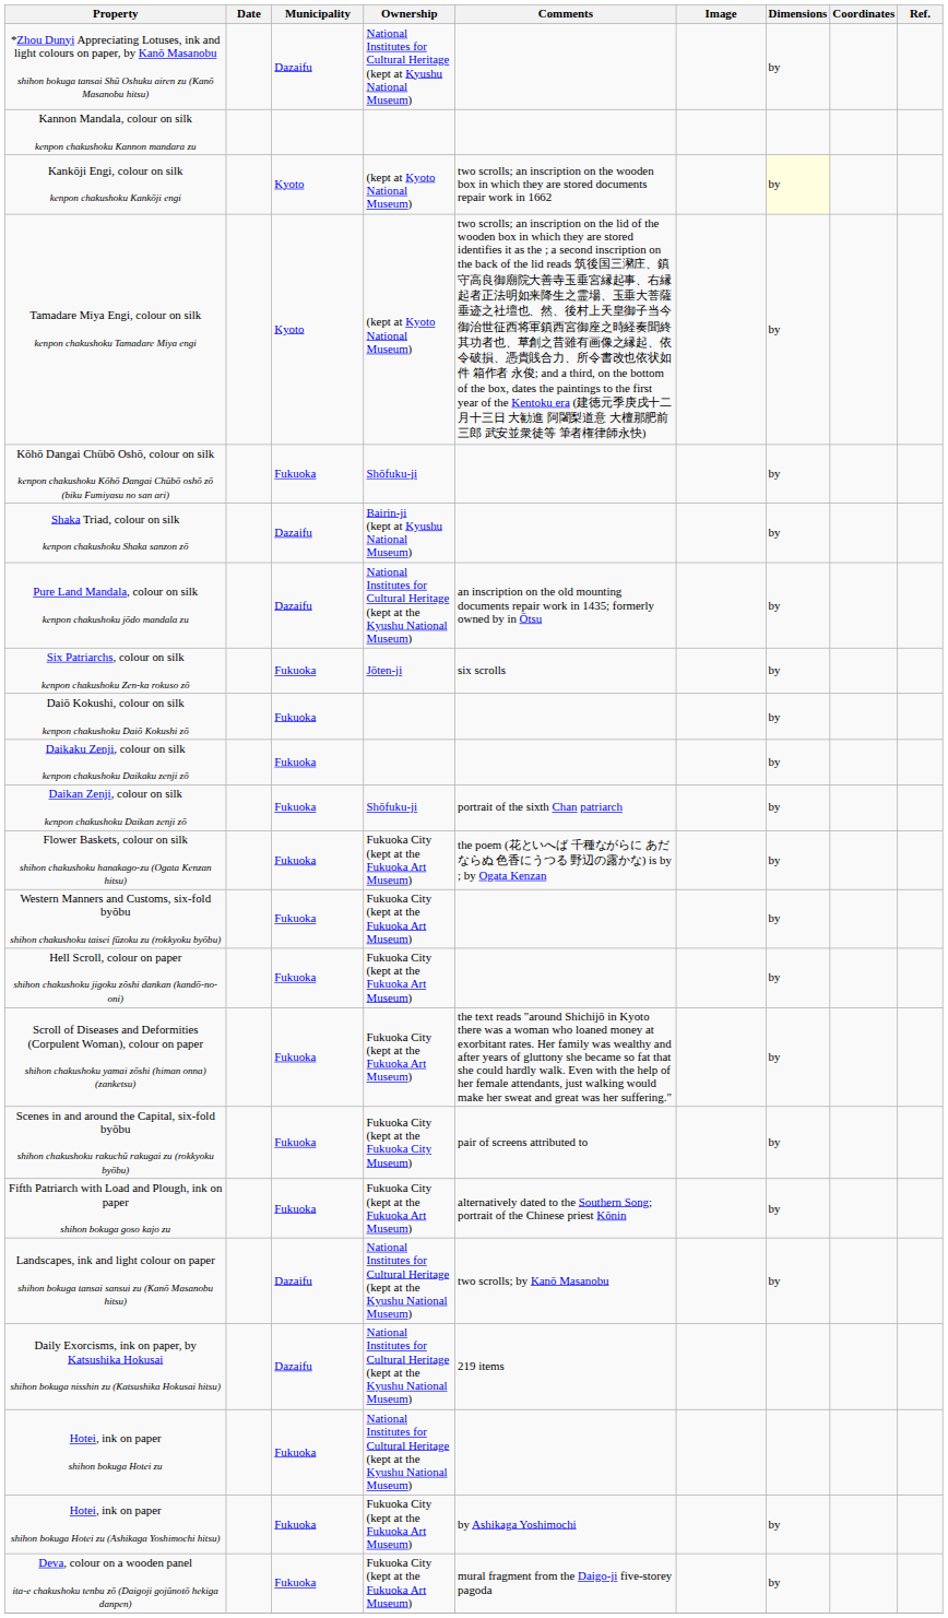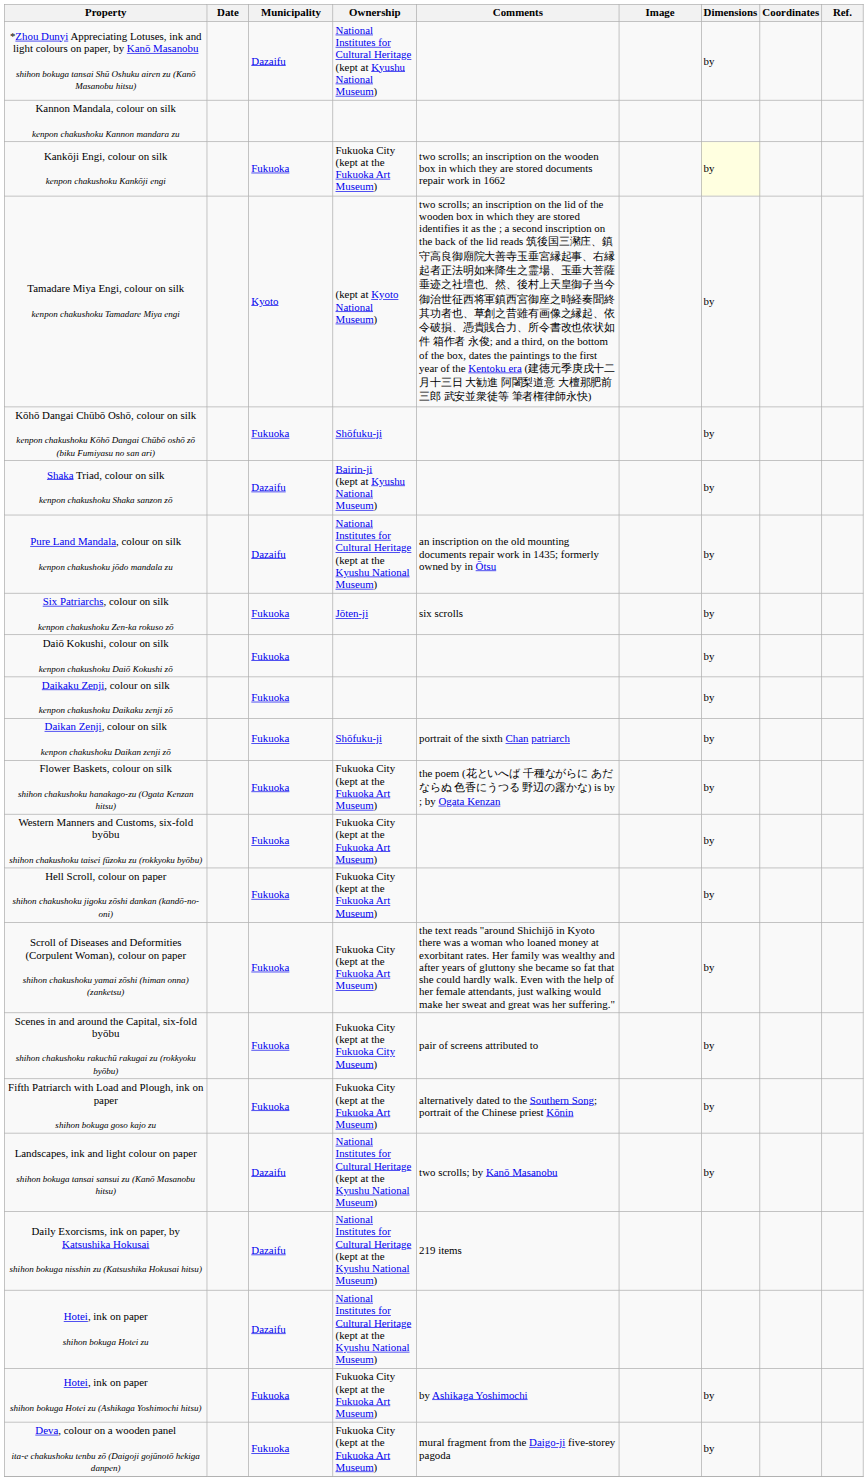 <table class="wikitable sortable"  style="width:100%;">
 <tr>
 <th width="25%" align="left">Property</th>
 <th width="5%" align="left" data-sort-type="number">Date</th>
 <th width="10%" align="left">Municipality</th>
 <th width="10%" align="left">Ownership</th>
 <th width="25%" align="left" class="unsortable">Comments</th>
 <th width="10%" align="left" class="unsortable">Image</th>
 <th width="5%" align="left" class="unsortable">Dimensions</th>
 <th width="5%" align="left" class="unsortable">Coordinates</th>
 <th width="5%" align="left" class="unsortable">Ref.</th>
 </tr>
 <tr>
 <td align="center">*<a href='#'>Zhou Dunyi</a> Appreciating Lotuses, ink and light colours on paper, by <a href='#'>Kanō Masanobu</a><br><br><small><em>shihon bokuga tansai Shū Oshuku airen zu (Kanō Masanobu hitsu)</em></small></td>
 <td></td>
 <td><a href='#'>Dazaifu</a></td>
 <td><a href='#'>National Institutes for Cultural Heritage</a><br>(kept at <a href='#'>Kyushu National Museum</a>)</td>
 <td></td>
 <td></td>
 <td> by </td>
 <td></td>
 <td></td>
 </tr>
 <tr>
 <td align="center">Kannon Mandala, colour on silk<br><br><small><em>kenpon chakushoku Kannon mandara zu</em></small></td>
 <td></td>
 <td></td>
 <td></td>
 <td></td>
 <td></td>
 <td></td>
 <td></td>
 <td></td>
 </tr>
 <tr>
 <td align="center">Kankōji Engi, colour on silk<br><br><small><em>kenpon chakushoku Kankōji engi</em></small></td>
 <td></td>
-<td><a href='#'>Kyoto</a></td>
-<td><br>(kept at <a href='#'>Kyoto National Museum</a>)</td>
+<td><a href='#'>Fukuoka</a></td>
+<td>Fukuoka City<br>(kept at the <a href='#'>Fukuoka Art Museum</a>)</td>
 <td>two scrolls; an inscription on the wooden box in which they are stored documents repair work in 1662</td>
 <td></td>
 <td style="background: lightyellow;"> by </td>
 <td></td>
 <td></td>
 </tr>
 <tr>
 <td align="center">Tamadare Miya Engi, colour on silk<br><br><small><em>kenpon chakushoku Tamadare Miya engi</em></small></td>
 <td></td>
 <td><a href='#'>Kyoto</a></td>
 <td><br>(kept at <a href='#'>Kyoto National Museum</a>)</td>
 <td>two scrolls; an inscription on the lid of the wooden box in which they are stored identifies it as the ; a second inscription on the back of the lid reads 筑後国三瀦庄、鎮守高良御廟院大善寺玉垂宮縁起事、右縁起者正法明如来降生之霊場、玉垂大菩薩垂迹之社壇也、然、後村上天皇御子当今御治世征西将軍鎮西宮御座之時経奏聞終其功者也、草創之昔雖有画像之縁起、依令破損、憑貴賎合力、所令書改也依状如件 箱作者 永俊; and a third, on the bottom of the box, dates the paintings to the first year of the <a href='#'>Kentoku era</a> (建徳元季庚戌十二月十三日 大勧進 阿闍梨道意 大檀那肥前三郎 武安並衆徒等 筆者権律師永快)</td>
 <td></td>
 <td> by </td>
 <td></td>
 <td></td>
 </tr>
 <tr>
 <td align="center">Kōhō Dangai Chūbō Oshō, colour on silk<br><br><small><em>kenpon chakushoku Kōhō Dangai Chūbō oshō zō (biku Fumiyasu no san ari)</em></small></td>
 <td></td>
 <td><a href='#'>Fukuoka</a></td>
 <td><a href='#'>Shōfuku-ji</a></td>
 <td></td>
 <td></td>
 <td> by </td>
 <td></td>
 <td></td>
 </tr>
 <tr>
 <td align="center"><a href='#'>Shaka</a> Triad, colour on silk<br><br><small><em>kenpon chakushoku Shaka sanzon zō</em></small></td>
 <td></td>
 <td><a href='#'>Dazaifu</a></td>
 <td><a href='#'>Bairin-ji</a><br>(kept at <a href='#'>Kyushu National Museum</a>)</td>
 <td></td>
 <td></td>
 <td> by </td>
 <td></td>
 <td></td>
 </tr>
 <tr>
 <td align="center"><a href='#'>Pure Land Mandala</a>, colour on silk<br><br><small><em>kenpon chakushoku jōdo mandala zu</em></small></td>
 <td></td>
 <td><a href='#'>Dazaifu</a></td>
 <td><a href='#'>National Institutes for Cultural Heritage</a><br>(kept at the <a href='#'>Kyushu National Museum</a>)</td>
 <td>an inscription on the old mounting documents repair work in 1435; formerly owned by  in <a href='#'>Ōtsu</a></td>
 <td></td>
 <td> by </td>
 <td></td>
 <td></td>
 </tr>
 <tr>
 <td align="center"><a href='#'>Six Patriarchs</a>, colour on silk<br><br><small><em>kenpon chakushoku Zen-ka rokuso zō</em></small></td>
 <td></td>
 <td><a href='#'>Fukuoka</a></td>
 <td><a href='#'>Jōten-ji</a></td>
 <td>six scrolls</td>
 <td></td>
 <td> by </td>
 <td></td>
 <td></td>
 </tr>
 <tr>
 <td align="center">Daiō Kokushi, colour on silk<br><br><small><em>kenpon chakushoku Daiō Kokushi zō</em></small></td>
 <td></td>
 <td><a href='#'>Fukuoka</a></td>
 <td></td>
 <td></td>
 <td></td>
 <td> by </td>
 <td></td>
 <td></td>
 </tr>
 <tr>
 <td align="center"><a href='#'>Daikaku Zenji</a>, colour on silk<br><br><small><em>kenpon chakushoku Daikaku zenji zō</em></small></td>
 <td></td>
 <td><a href='#'>Fukuoka</a></td>
 <td></td>
 <td></td>
 <td></td>
 <td> by </td>
 <td></td>
 <td></td>
 </tr>
 <tr>
 <td align="center"><a href='#'>Daikan Zenji</a>, colour on silk<br><br><small><em>kenpon chakushoku Daikan zenji zō</em></small></td>
 <td></td>
 <td><a href='#'>Fukuoka</a></td>
 <td><a href='#'>Shōfuku-ji</a></td>
 <td>portrait of the sixth <a href='#'>Chan</a> <a href='#'>patriarch</a></td>
 <td></td>
 <td> by </td>
 <td></td>
 <td></td>
 </tr>
 <tr>
 <td align="center">Flower Baskets, colour on silk<br><br><small><em>shihon chakushoku hanakago-zu (Ogata Kenzan hitsu)</em></small></td>
 <td></td>
 <td><a href='#'>Fukuoka</a></td>
 <td>Fukuoka City<br>(kept at the <a href='#'>Fukuoka Art Museum</a>)</td>
 <td>the poem (花といへば 千種ながらに あだならぬ 色香にうつる 野辺の露かな) is by ; by <a href='#'>Ogata Kenzan</a></td>
 <td></td>
 <td> by </td>
 <td></td>
 <td></td>
 </tr>
 <tr>
 <td align="center">Western Manners and Customs, six-fold byōbu<br><br><small><em>shihon chakushoku taisei fūzoku zu (rokkyoku byōbu)</em></small></td>
 <td></td>
 <td><a href='#'>Fukuoka</a></td>
 <td>Fukuoka City<br>(kept at the <a href='#'>Fukuoka Art Museum</a>)</td>
 <td></td>
 <td></td>
 <td> by </td>
 <td></td>
 <td></td>
 </tr>
 <tr>
 <td align="center">Hell Scroll, colour on paper<br><br><small><em>shihon chakushoku jigoku zōshi dankan (kandō-no-oni)</em></small></td>
 <td></td>
 <td><a href='#'>Fukuoka</a></td>
 <td>Fukuoka City<br>(kept at the <a href='#'>Fukuoka Art Museum</a>)</td>
 <td></td>
 <td></td>
 <td> by </td>
 <td></td>
 <td></td>
 </tr>
 <tr>
 <td align="center">Scroll of Diseases and Deformities (Corpulent Woman), colour on paper<br><br><small><em>shihon chakushoku yamai zōshi (himan onna) (zanketsu)</em></small></td>
 <td></td>
 <td><a href='#'>Fukuoka</a></td>
 <td>Fukuoka City<br>(kept at the <a href='#'>Fukuoka Art Museum</a>)</td>
 <td>the text reads "around Shichijō in Kyoto there was a woman who loaned money at exorbitant rates. Her family was wealthy and after years of gluttony she became so fat that she could hardly walk. Even with the help of her female attendants, just walking would make her sweat and great was her suffering."</td>
 <td></td>
 <td> by </td>
 <td></td>
 <td></td>
 </tr>
 <tr>
 <td align="center">Scenes in and around the Capital, six-fold byōbu<br><br><small><em>shihon chakushoku rakuchū rakugai zu (rokkyoku byōbu)</em></small></td>
 <td></td>
 <td><a href='#'>Fukuoka</a></td>
 <td>Fukuoka City<br>(kept at the <a href='#'>Fukuoka City Museum</a>)</td>
 <td>pair of screens attributed to </td>
 <td></td>
 <td> by </td>
 <td></td>
 <td></td>
 </tr>
 <tr>
 <td align="center">Fifth Patriarch with Load and Plough, ink on paper<br><br><small><em>shihon bokuga goso kajo zu</em></small></td>
 <td></td>
 <td><a href='#'>Fukuoka</a></td>
 <td>Fukuoka City<br>(kept at the <a href='#'>Fukuoka Art Museum</a>)</td>
 <td>alternatively dated to the <a href='#'>Southern Song</a>; portrait of the Chinese priest <a href='#'>Kōnin</a></td>
 <td></td>
 <td> by </td>
 <td></td>
 <td></td>
 </tr>
 <tr>
 <td align="center">Landscapes, ink and light colour on paper<br><br><small><em>shihon bokuga tansai sansui zu (Kanō Masanobu hitsu)</em></small></td>
 <td></td>
 <td><a href='#'>Dazaifu</a></td>
 <td><a href='#'>National Institutes for Cultural Heritage</a><br>(kept at the <a href='#'>Kyushu National Museum</a>)</td>
 <td>two scrolls; by <a href='#'>Kanō Masanobu</a></td>
 <td></td>
 <td> by </td>
 <td></td>
 <td></td>
 </tr>
 <tr>
 <td align="center">Daily Exorcisms, ink on paper, by <a href='#'>Katsushika Hokusai</a><br><br><small><em>shihon bokuga nisshin zu (Katsushika Hokusai hitsu)</em></small></td>
 <td></td>
 <td><a href='#'>Dazaifu</a></td>
 <td><a href='#'>National Institutes for Cultural Heritage</a><br>(kept at the <a href='#'>Kyushu National Museum</a>)</td>
 <td>219 items</td>
 <td></td>
 <td></td>
 <td></td>
 <td></td>
 </tr>
 <tr>
 <td align="center"><a href='#'>Hotei</a>, ink on paper<br><br><small><em>shihon bokuga Hotei zu</em></small></td>
 <td></td>
-<td><a href='#'>Fukuoka</a></td>
+<td><a href='#'>Dazaifu</a></td>
 <td><a href='#'>National Institutes for Cultural Heritage</a><br>(kept at the <a href='#'>Kyushu National Museum</a>)</td>
 <td></td>
 <td></td>
 <td></td>
 <td></td>
 <td></td>
 </tr>
 <tr>
 <td align="center"><a href='#'>Hotei</a>, ink on paper<br><br><small><em>shihon bokuga Hotei zu (Ashikaga Yoshimochi hitsu)</em></small></td>
 <td></td>
 <td><a href='#'>Fukuoka</a></td>
 <td>Fukuoka City<br>(kept at the <a href='#'>Fukuoka Art Museum</a>)</td>
 <td>by <a href='#'>Ashikaga Yoshimochi</a></td>
 <td></td>
 <td> by </td>
 <td></td>
 <td></td>
 </tr>
 <tr>
 <td align="center"><a href='#'>Deva</a>, colour on a wooden panel<br><br><small><em>ita-e chakushoku tenbu zō (Daigoji gojūnotō hekiga danpen)</em></small></td>
 <td></td>
 <td><a href='#'>Fukuoka</a></td>
 <td>Fukuoka City<br>(kept at the <a href='#'>Fukuoka Art Museum</a>)</td>
 <td>mural fragment from the <a href='#'>Daigo-ji</a> five-storey pagoda</td>
 <td></td>
 <td> by </td>
 <td></td>
 <td></td>
 </tr>
 <tr>
 </tr>
 </table>
